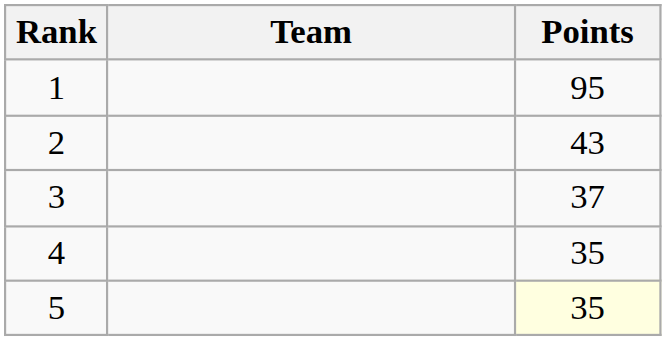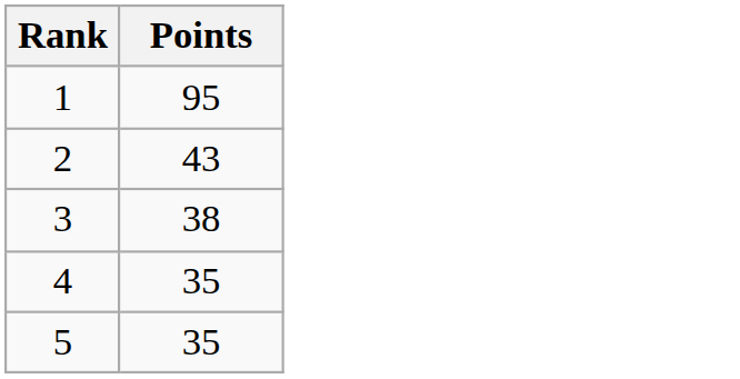 <table class="wikitable" style="text-align:center;">
 <tr>
 <th width=40>Rank</th>
-<th width=180>Team</th>
 <th width=60>Points</th>
 </tr>
 <tr>
 <td>1</td>
-<td align=left></td>
 <td>95</td>
 </tr>
 <tr>
 <td>2</td>
-<td align=left></td>
 <td>43</td>
 </tr>
 <tr>
 <td>3</td>
-<td align=left></td>
-<td>37</td>
+<td>38</td>
 </tr>
 <tr>
 <td>4</td>
-<td align=left></td>
 <td>35</td>
 </tr>
 <tr>
 <td>5</td>
-<td align=left></td>
-<td style="background: lightyellow;">35</td>
+<td>35</td>
 </tr>
 </table>
